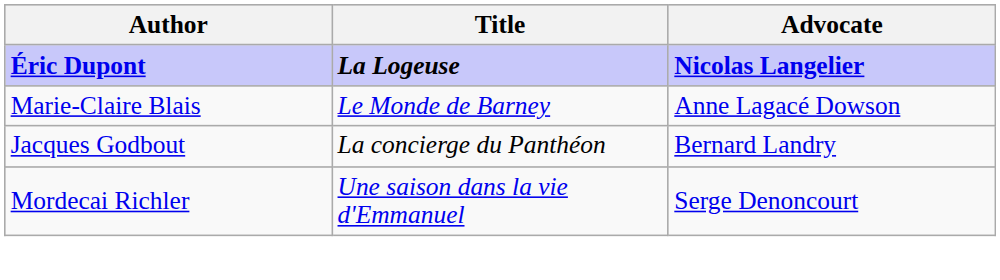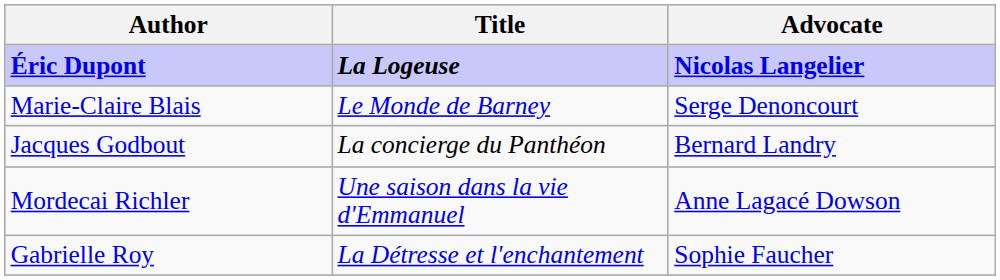 <table class="wikitable" style="width:100%;">
 <tr>
 <th width=33%>Author</th>
 <th width=34%>Title</th>
 <th width=34%>Advocate</th>
 </tr>
 <tr>
 <td style="background:#C8C8FA"><strong><a href='#'>Éric Dupont</a></strong></td>
 <td style="background:#C8C8FA"><strong><em>La Logeuse</em></strong></td>
 <td style="background:#C8C8FA"><strong><a href='#'>Nicolas Langelier</a></strong></td>
 </tr>
 <tr>
 <td><a href='#'>Marie-Claire Blais</a></td>
 <td><em><a href='#'>Le Monde de Barney</a></em></td>
-<td><a href='#'>Anne Lagacé Dowson</a></td>
+<td><a href='#'>Serge Denoncourt</a></td>
 </tr>
 <tr>
 <td><a href='#'>Jacques Godbout</a></td>
 <td><em>La concierge du Panthéon</em></td>
 <td><a href='#'>Bernard Landry</a></td>
 </tr>
 <tr>
 <td><a href='#'>Mordecai Richler</a></td>
 <td><em><a href='#'>Une saison dans la vie d'Emmanuel</a></em></td>
-<td><a href='#'>Serge Denoncourt</a></td>
+<td><a href='#'>Anne Lagacé Dowson</a></td>
+</tr>
+<tr>
+<td><a href='#'>Gabrielle Roy</a></td>
+<td><em><a href='#'>La Détresse et l'enchantement</a></em></td>
+<td><a href='#'>Sophie Faucher</a></td>
 </tr>
 </table>
